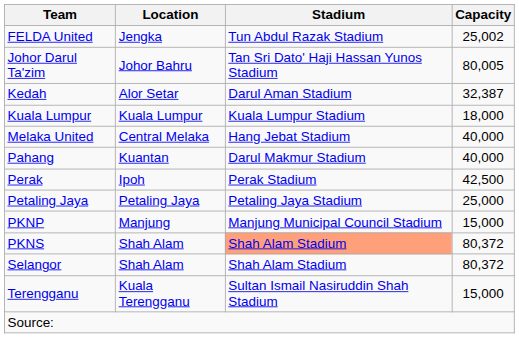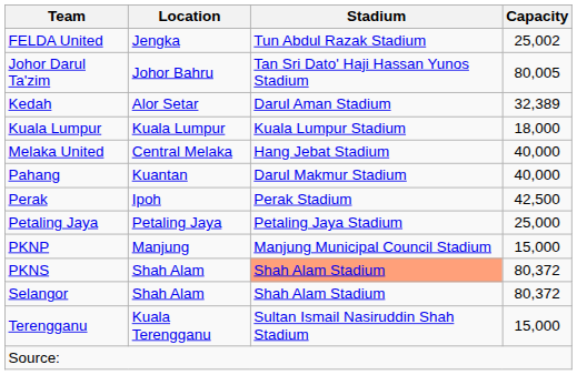 <table class="wikitable sortable">
 <tr>
 <th>Team</th>
 <th>Location</th>
 <th>Stadium</th>
 <th>Capacity</th>
 </tr>
 <tr>
 <td><a href='#'>FELDA United</a></td>
 <td><a href='#'>Jengka</a></td>
 <td><a href='#'>Tun Abdul Razak Stadium</a></td>
 <td align="center">25,002</td>
 </tr>
 <tr>
 <td><a href='#'>Johor Darul Ta'zim</a></td>
 <td><a href='#'>Johor Bahru</a></td>
 <td><a href='#'>Tan Sri Dato' Haji Hassan Yunos Stadium</a></td>
 <td align="center">80,005</td>
 </tr>
 <tr>
 <td><a href='#'>Kedah</a></td>
 <td><a href='#'>Alor Setar</a></td>
 <td><a href='#'>Darul Aman Stadium</a></td>
-<td align="center">32,387</td>
+<td align="center">32,389</td>
 </tr>
 <tr>
 <td><a href='#'>Kuala Lumpur</a></td>
 <td><a href='#'>Kuala Lumpur</a></td>
 <td><a href='#'>Kuala Lumpur Stadium</a></td>
 <td align="center">18,000</td>
 </tr>
 <tr>
 <td><a href='#'>Melaka United</a></td>
 <td><a href='#'>Central Melaka</a></td>
 <td><a href='#'>Hang Jebat Stadium</a></td>
 <td align="center">40,000</td>
 </tr>
 <tr>
 <td><a href='#'>Pahang</a></td>
 <td><a href='#'>Kuantan</a></td>
 <td><a href='#'>Darul Makmur Stadium</a></td>
 <td align="center">40,000</td>
 </tr>
 <tr>
 <td><a href='#'>Perak</a></td>
 <td><a href='#'>Ipoh</a></td>
 <td><a href='#'>Perak Stadium</a></td>
 <td align="center">42,500</td>
 </tr>
 <tr>
 <td><a href='#'>Petaling Jaya</a></td>
 <td><a href='#'>Petaling Jaya</a></td>
 <td><a href='#'>Petaling Jaya Stadium</a></td>
 <td align=center>25,000</td>
 </tr>
 <tr>
 <td><a href='#'>PKNP</a></td>
 <td><a href='#'>Manjung</a></td>
 <td><a href='#'>Manjung Municipal Council Stadium</a></td>
 <td align=center>15,000</td>
 </tr>
 <tr>
 <td><a href='#'>PKNS</a></td>
 <td><a href='#'>Shah Alam</a></td>
 <td style="background: lightsalmon;"><a href='#'>Shah Alam Stadium</a></td>
 <td align="center">80,372</td>
 </tr>
 <tr>
 <td><a href='#'>Selangor</a></td>
 <td><a href='#'>Shah Alam</a></td>
 <td><a href='#'>Shah Alam Stadium</a></td>
 <td align="center">80,372</td>
 </tr>
 <tr>
 <td><a href='#'>Terengganu</a></td>
 <td><a href='#'>Kuala Terengganu</a></td>
 <td><a href='#'>Sultan Ismail Nasiruddin Shah Stadium</a></td>
 <td align="center">15,000</td>
 </tr>
 <tr class="sortbottom">
 <td colspan="4">Source:</td>
 </tr>
 </table>
